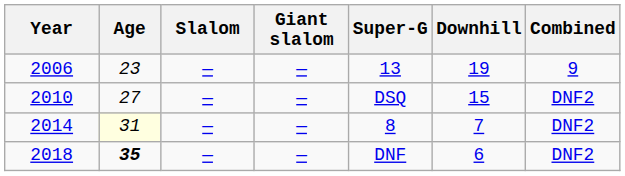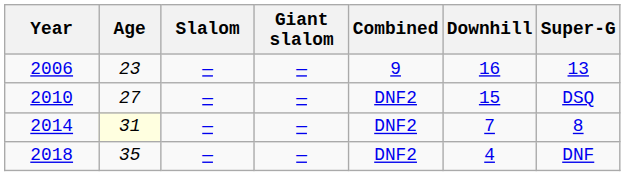 <table class=wikitable style="text-align:center">
 <tr>
 <th>  Year  </th>
 <th> Age </th>
 <th> Slalom </th>
 <th> Giant <br> slalom </th>
+<th>Combined</th>
+<th>Downhill</th>
 <th>Super-G</th>
-<th>Downhill</th>
-<th>Combined</th>
 </tr>
 <tr>
 <td><a href='#'>2006</a></td>
 <td><em>23</em></td>
 <td><a href='#'>—</a></td>
 <td><a href='#'>—</a></td>
+<td><a href='#'>9</a></td>
+<td><a href='#'>16</a></td>
 <td><a href='#'>13</a></td>
-<td><a href='#'>19</a></td>
-<td><a href='#'>9</a></td>
 </tr>
 <tr>
 <td><a href='#'>2010</a></td>
 <td><em>27</em></td>
 <td><a href='#'>—</a></td>
 <td><a href='#'>—</a></td>
+<td><a href='#'>DNF2</a></td>
+<td><a href='#'>15</a></td>
 <td><a href='#'>DSQ</a></td>
-<td><a href='#'>15</a></td>
-<td><a href='#'>DNF2</a></td>
 </tr>
 <tr>
 <td><a href='#'>2014</a></td>
 <td style="background: lightyellow;"><em>31</em></td>
 <td><a href='#'>—</a></td>
 <td><a href='#'>—</a></td>
+<td><a href='#'>DNF2</a></td>
+<td><a href='#'>7</a></td>
 <td><a href='#'>8</a></td>
-<td><a href='#'>7</a></td>
-<td><a href='#'>DNF2</a></td>
 </tr>
 <tr>
 <td><a href='#'>2018</a></td>
-<td><strong><em>35</em></strong></td>
+<td><em>35</em></td>
 <td><a href='#'>—</a></td>
 <td><a href='#'>—</a></td>
+<td><a href='#'>DNF2</a></td>
+<td><a href='#'>4</a></td>
 <td><a href='#'>DNF</a></td>
-<td><a href='#'>6</a></td>
-<td><a href='#'>DNF2</a></td>
 </tr>
 </table>
